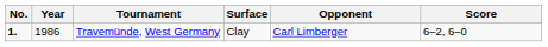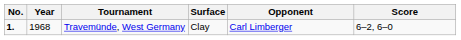 <table class="sortable wikitable" style=font-size:97%>
 <tr>
 <th width=30>No.</th>
 <th width=50>Year</th>
 <th width=200>Tournament</th>
 <th width=50>Surface</th>
 <th width=200>Opponent</th>
 <th width=160>Score</th>
 </tr>
 <tr>
 <td><strong>1.</strong></td>
-<td>1986</td>
+<td>1968</td>
 <td><a href='#'>Travemünde</a>, <a href='#'>West Germany</a></td>
 <td>Clay</td>
 <td> <a href='#'>Carl Limberger</a></td>
 <td>6–2, 6–0</td>
 </tr>
 </table>
